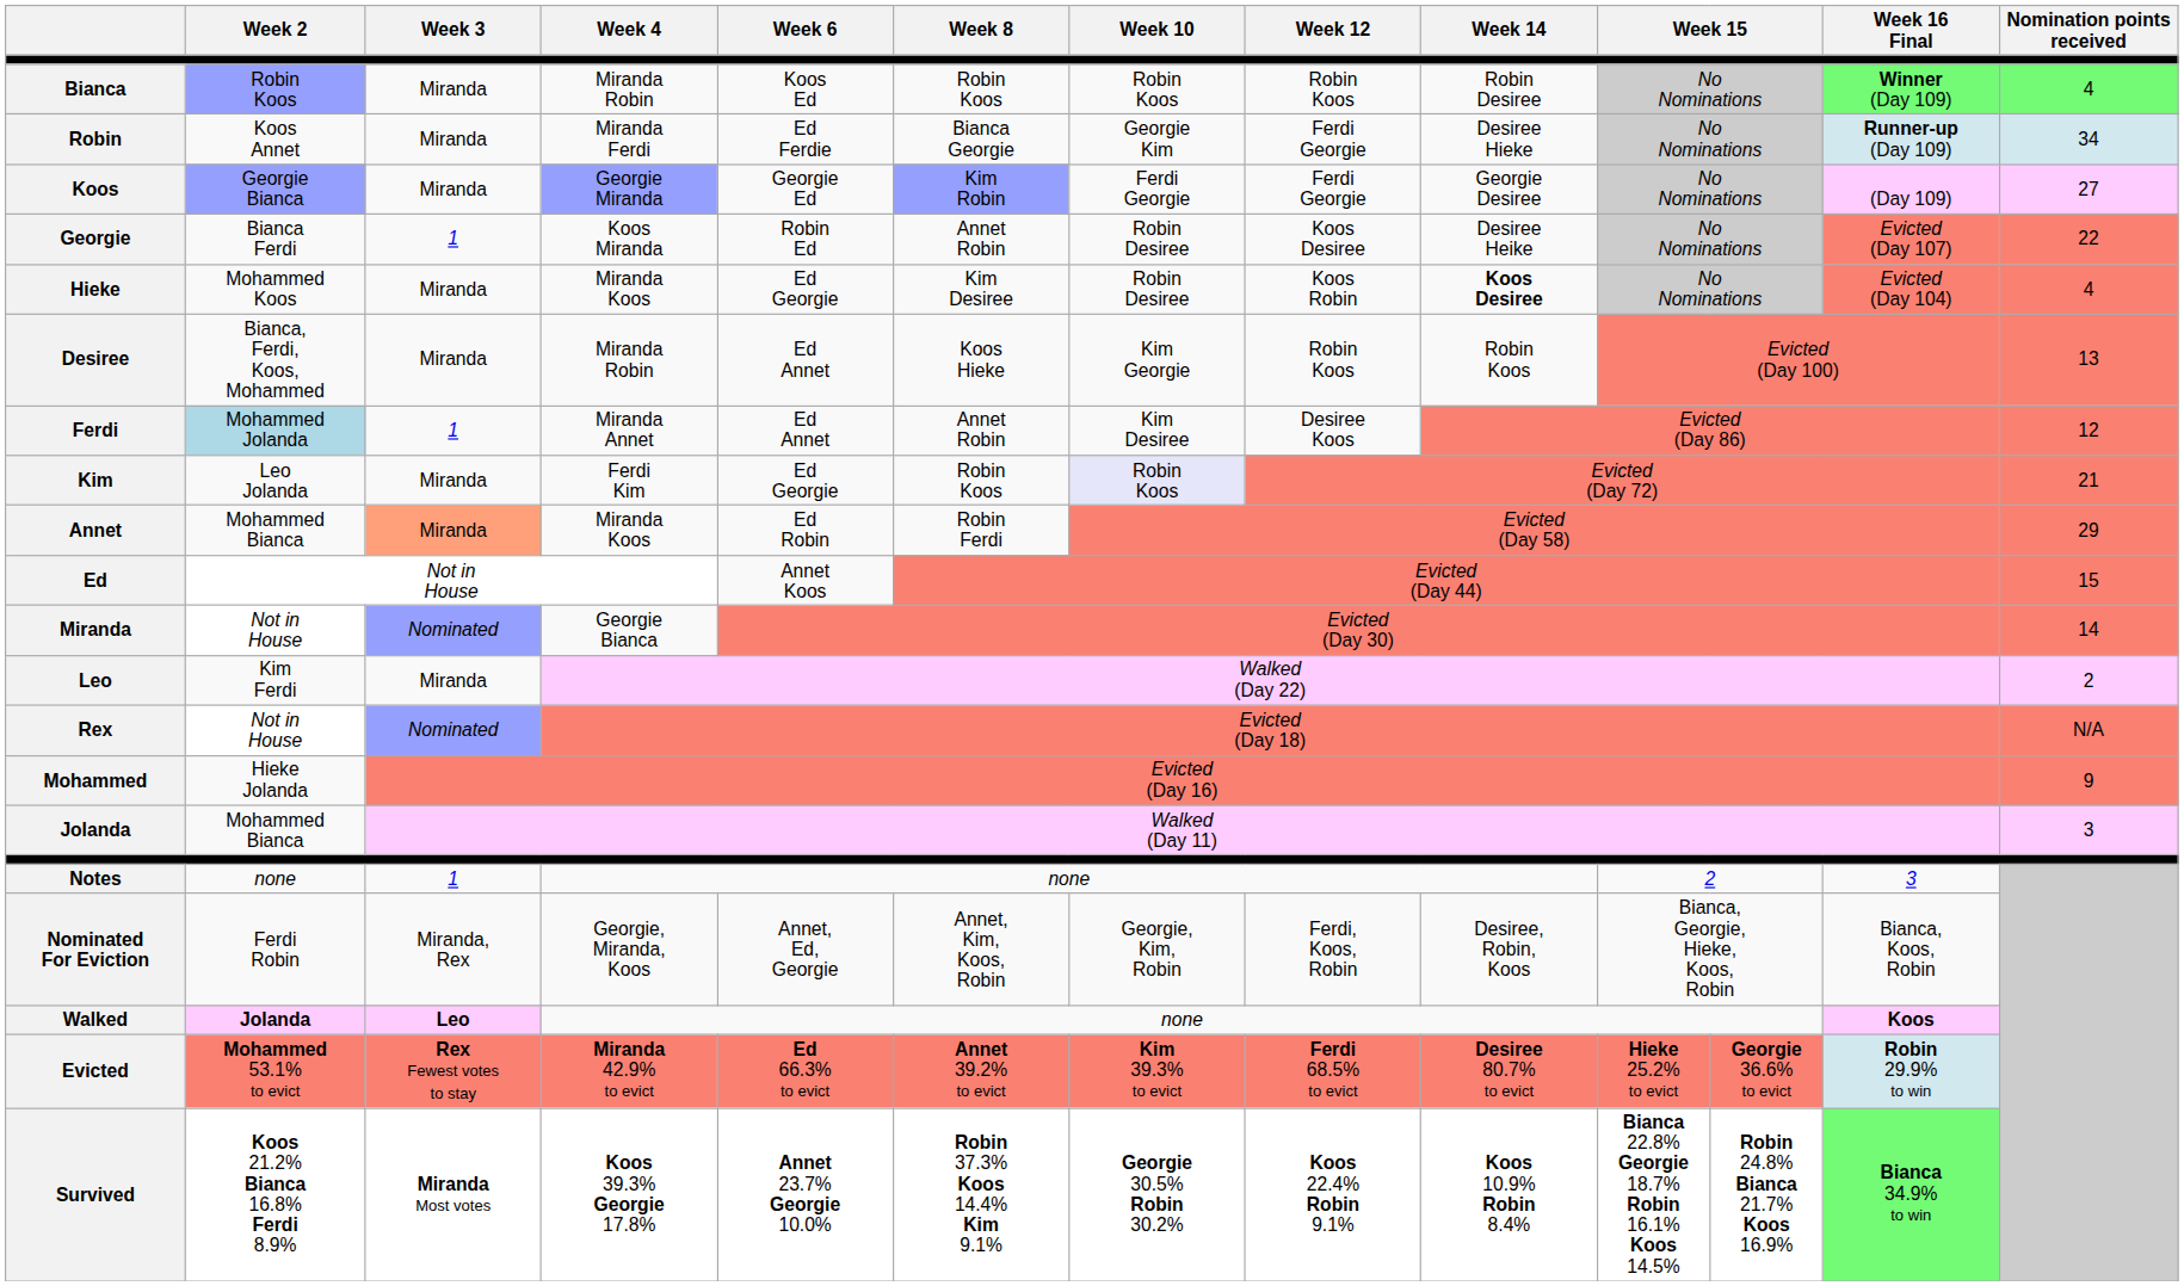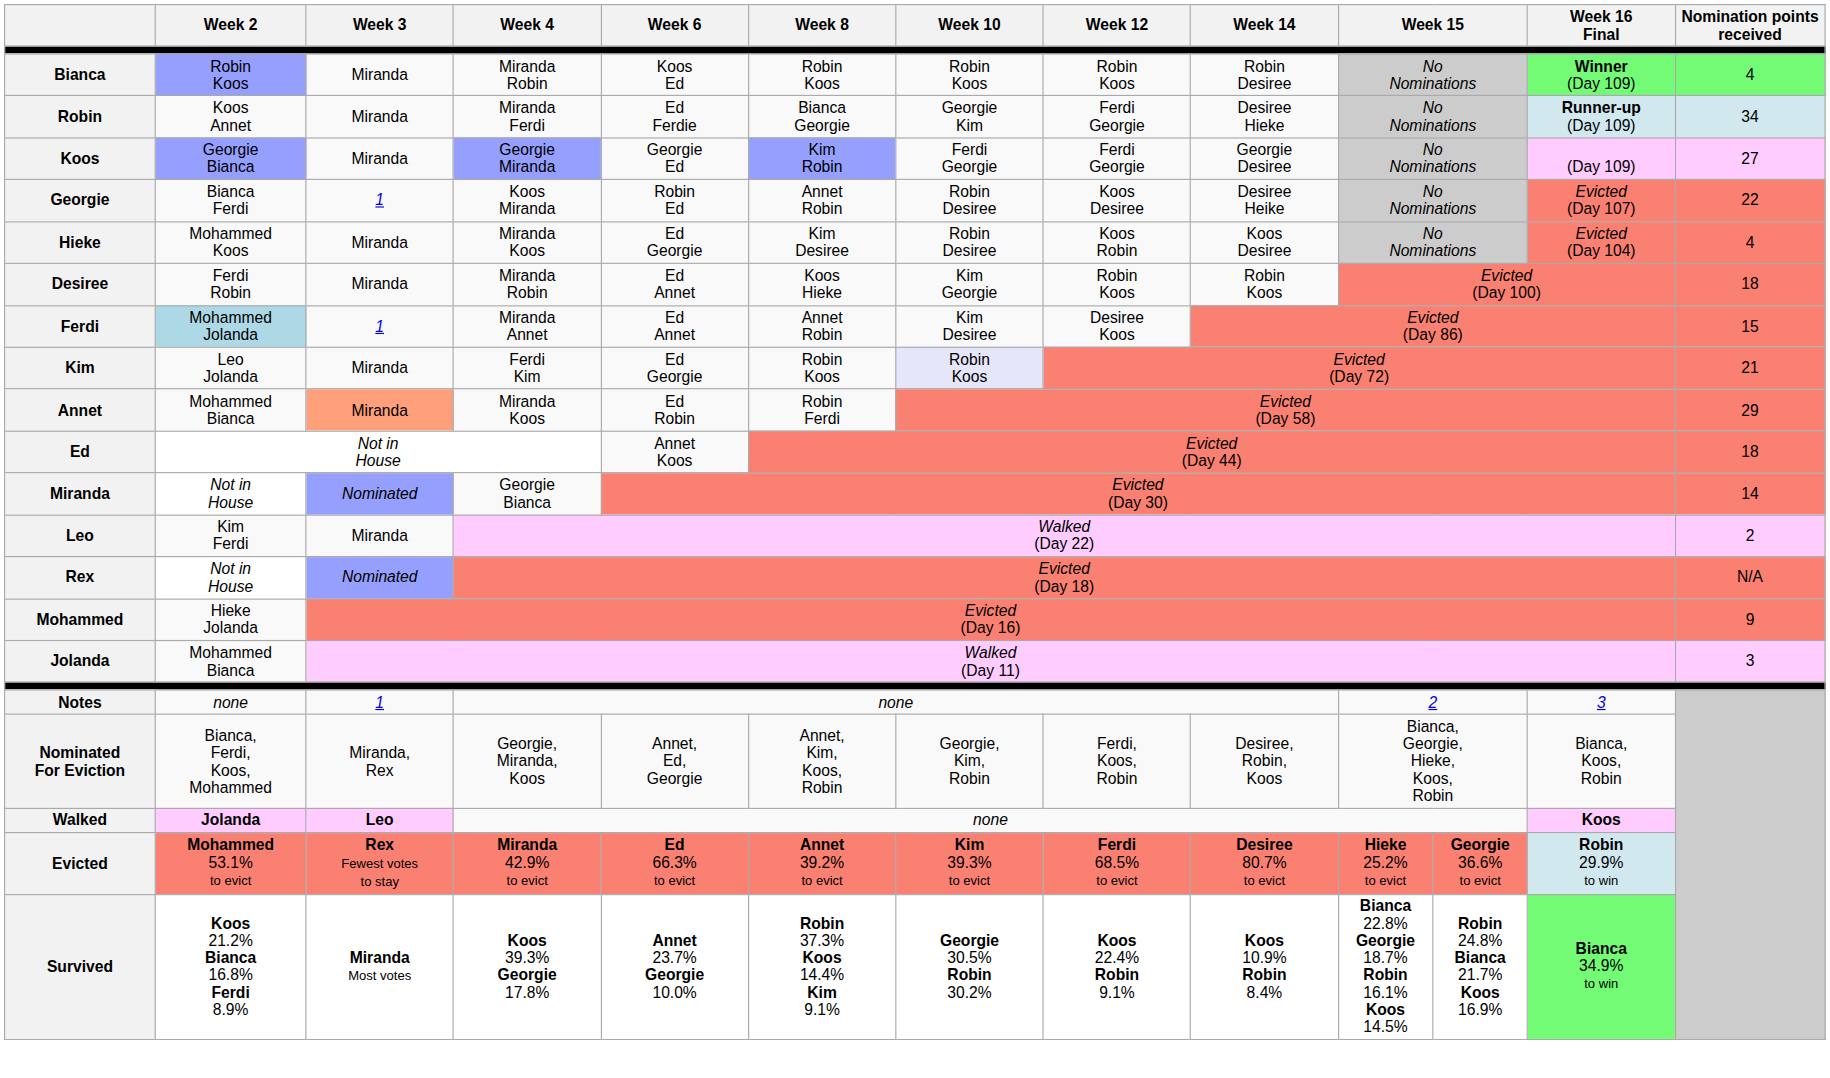 <table class="wikitable" style="text-align:center; width:100%; font-size:85%; line-height:15px;">
 <tr>
 <th style="width:5%"></th>
 <th style="width:5%">Week 2</th>
 <th style="width:5%">Week 3</th>
 <th style="width:5%">Week 4</th>
 <th style="width:5%">Week 6</th>
 <th style="width:5%">Week 8</th>
 <th style="width:5%">Week 10</th>
 <th style="width:5%">Week 12</th>
 <th style="width:5%">Week 14</th>
 <th style="width:5%" colspan="2">Week 15</th>
 <th style="width:5%">Week 16<br>Final</th>
 <th style="width:5%">Nomination points received</th>
 </tr>
 <tr>
 <th style="background:#000" colspan="13"></th>
 </tr>
 <tr>
 <th>Bianca</th>
 <td style="background:#959FFD;">Robin<br>Koos</td>
 <td>Miranda</td>
 <td>Miranda<br>Robin</td>
 <td>Koos<br>Ed</td>
 <td>Robin<br>Koos</td>
 <td>Robin<br>Koos</td>
 <td>Robin<br>Koos</td>
 <td>Robin<br>Desiree</td>
 <td style="background:#CCCCCC" colspan="2"><em>No<br>Nominations</em></td>
 <td style="background:#73FB76"><strong>Winner</strong><br>(Day 109)</td>
 <td style="background:#73FB76">4</td>
 </tr>
 <tr>
 <th>Robin</th>
 <td>Koos<br>Annet</td>
 <td>Miranda</td>
 <td>Miranda<br>Ferdi</td>
 <td>Ed<br>Ferdie</td>
 <td>Bianca<br>Georgie</td>
 <td>Georgie<br>Kim</td>
 <td>Ferdi<br>Georgie</td>
 <td>Desiree<br>Hieke</td>
 <td style="background:#CCCCCC" colspan="2"><em>No<br>Nominations</em></td>
 <td style="background:#D1E8EF"><strong>Runner-up</strong><br>(Day 109)</td>
 <td style="background:#D1E8EF">34</td>
 </tr>
 <tr>
 <th>Koos</th>
 <td style="background:#959FFD;">Georgie<br>Bianca</td>
 <td>Miranda</td>
 <td style="background:#959FFD;">Georgie<br>Miranda</td>
 <td>Georgie<br>Ed</td>
 <td style="background:#959FFD;">Kim<br>Robin</td>
 <td>Ferdi<br>Georgie</td>
 <td>Ferdi<br>Georgie</td>
 <td>Georgie<br>Desiree</td>
 <td style="background:#CCCCCC" colspan="2"><em>No<br>Nominations</em></td>
 <td style="background:#FFCCFF"><em></em><br>(Day 109)</td>
 <td style="background:#FFCCFF">27</td>
 </tr>
 <tr>
 <th>Georgie</th>
 <td>Bianca<br>Ferdi</td>
 <td><em><a href='#'>1</a></em></td>
 <td>Koos<br>Miranda</td>
 <td>Robin<br>Ed</td>
 <td>Annet<br>Robin</td>
 <td>Robin<br>Desiree</td>
 <td>Koos<br>Desiree</td>
 <td>Desiree<br>Heike</td>
 <td style="background:#CCCCCC" colspan="2"><em>No<br>Nominations</em></td>
 <td style="background:#FA8072"><em>Evicted</em><br>(Day 107)</td>
 <td style="background:#FA8072">22</td>
 </tr>
 <tr>
 <th>Hieke</th>
 <td>Mohammed<br>Koos</td>
 <td>Miranda</td>
 <td>Miranda<br>Koos</td>
 <td>Ed<br>Georgie</td>
 <td>Kim<br>Desiree</td>
 <td>Robin<br>Desiree</td>
 <td>Koos<br>Robin</td>
-<td><strong>Koos<br>Desiree</strong></td>
+<td>Koos<br>Desiree</td>
 <td style="background:#CCCCCC" colspan="2"><em>No<br>Nominations</em></td>
 <td style="background:#FA8072"><em>Evicted</em><br>(Day 104)</td>
 <td style="background:#FA8072">4</td>
 </tr>
 <tr>
 <th>Desiree</th>
-<td>Bianca,<br>Ferdi,<br>Koos,<br>Mohammed</td>
+<td>Ferdi<br>Robin</td>
 <td>Miranda</td>
 <td>Miranda<br>Robin</td>
 <td>Ed<br>Annet</td>
 <td>Koos<br>Hieke</td>
 <td>Kim<br>Georgie</td>
 <td>Robin<br>Koos</td>
 <td>Robin<br>Koos</td>
 <td style="background:#FA8072" colspan="3"><em>Evicted</em><br>(Day 100)</td>
-<td style="background:#FA8072">13</td>
+<td style="background:#FA8072">18</td>
 </tr>
 <tr>
 <th>Ferdi</th>
 <td style="background: lightblue;">Mohammed<br>Jolanda</td>
 <td><em><a href='#'>1</a></em></td>
 <td>Miranda<br>Annet</td>
 <td>Ed<br>Annet</td>
 <td>Annet<br>Robin</td>
 <td>Kim<br>Desiree</td>
 <td>Desiree<br>Koos</td>
 <td style="background:#FA8072" colspan="4"><em>Evicted</em><br>(Day 86)</td>
-<td style="background:#FA8072">12</td>
+<td style="background:#FA8072">15</td>
 </tr>
 <tr>
 <th>Kim</th>
 <td>Leo<br>Jolanda</td>
 <td>Miranda</td>
 <td>Ferdi<br>Kim</td>
 <td>Ed<br>Georgie</td>
 <td>Robin<br>Koos</td>
 <td style="background: lavender;">Robin<br>Koos</td>
 <td style="background:#FA8072" colspan="5"><em>Evicted</em><br>(Day 72)</td>
 <td style="background:#FA8072">21</td>
 </tr>
 <tr>
 <th>Annet</th>
 <td>Mohammed<br>Bianca</td>
 <td style="background: lightsalmon;">Miranda</td>
 <td>Miranda<br>Koos</td>
 <td>Ed<br>Robin</td>
 <td>Robin<br>Ferdi</td>
 <td style="background:#FA8072" colspan="6"><em>Evicted</em><br>(Day 58)</td>
 <td style="background:#FA8072">29</td>
 </tr>
 <tr>
 <th>Ed</th>
 <td style="background:#FFFFFF" colspan="3"><em>Not in<br>House</em></td>
 <td>Annet<br>Koos</td>
 <td style="background:#FA8072" colspan="7"><em>Evicted</em><br>(Day 44)</td>
-<td style="background:#FA8072">15</td>
+<td style="background:#FA8072">18</td>
 </tr>
 <tr>
 <th>Miranda</th>
 <td style="background:#FFFFFF"><em>Not in<br>House</em></td>
 <td style="background:#959FFD"><em>Nominated</em></td>
 <td>Georgie<br>Bianca</td>
 <td style="background:#FA8072" colspan="8"><em>Evicted</em><br>(Day 30)</td>
 <td style="background:#FA8072">14</td>
 </tr>
 <tr>
 <th>Leo</th>
 <td>Kim<br>Ferdi</td>
 <td>Miranda</td>
 <td style="background:#FFCCFF" colspan="9"><em>Walked</em><br>(Day 22)</td>
 <td style="background:#FFCCFF">2</td>
 </tr>
 <tr>
 <th>Rex</th>
 <td style="background:#FFFFFF"><em>Not in<br>House</em></td>
 <td style="background:#959FFD"><em>Nominated</em></td>
 <td style="background:#FA8072" colspan="9"><em>Evicted</em><br>(Day 18)</td>
 <td style="background:#FA8072">N/A</td>
 </tr>
 <tr>
 <th>Mohammed</th>
 <td>Hieke<br>Jolanda</td>
 <td style="background:#FA8072" colspan="10"><em>Evicted</em><br>(Day 16)</td>
 <td style="background:#FA8072">9</td>
 </tr>
 <tr>
 <th>Jolanda</th>
 <td>Mohammed<br>Bianca</td>
 <td style="background:#FFCCFF" colspan="10"><em>Walked</em><br>(Day 11)</td>
 <td style="background:#FFCCFF">3</td>
 </tr>
 <tr>
 <th style="background:#000000" colspan="13"></th>
 </tr>
 <tr>
 <th>Notes</th>
 <td><em>none</em></td>
 <td><em><a href='#'>1</a></em></td>
 <td colspan="6"><em>none</em></td>
 <td colspan="2"><em><a href='#'>2</a></em></td>
 <td><em><a href='#'>3</a></em></td>
 <td rowspan="5" style="background:#ccc"></td>
 </tr>
 <tr>
 <th>Nominated<br>For Eviction</th>
-<td>Ferdi<br>Robin</td>
+<td>Bianca,<br>Ferdi,<br>Koos,<br>Mohammed</td>
 <td>Miranda,<br>Rex</td>
 <td>Georgie,<br>Miranda,<br>Koos</td>
 <td>Annet,<br>Ed,<br>Georgie</td>
 <td>Annet,<br>Kim,<br>Koos,<br>Robin</td>
 <td>Georgie,<br>Kim,<br>Robin</td>
 <td>Ferdi,<br>Koos,<br>Robin</td>
 <td>Desiree,<br>Robin,<br>Koos</td>
 <td colspan="2">Bianca,<br>Georgie,<br>Hieke,<br>Koos,<br>Robin</td>
 <td>Bianca,<br>Koos,<br>Robin</td>
 </tr>
 <tr>
 <th>Walked</th>
 <td style="background:#FFCCFF"><strong>Jolanda</strong></td>
 <td style="background:#FFCCFF"><strong>Leo</strong></td>
 <td colspan="8"><em>none</em></td>
 <td style="background:#FFCCFF"><strong>Koos</strong></td>
 </tr>
 <tr>
 <th>Evicted</th>
 <td style="background:#FA8072"><strong>Mohammed</strong><br>53.1%<br><small>to evict</small></td>
 <td style="background:#FA8072"><strong>Rex</strong><br><small>Fewest votes<br>to stay</small></td>
 <td style="background:#FA8072"><strong>Miranda</strong><br>42.9%<br><small>to evict</small></td>
 <td style="background:#FA8072"><strong>Ed</strong><br>66.3%<br><small>to evict</small></td>
 <td style="background:#FA8072"><strong>Annet</strong><br>39.2%<br><small>to evict</small></td>
 <td style="background:#FA8072"><strong>Kim</strong><br>39.3%<br><small>to evict</small></td>
 <td style="background:#FA8072"><strong>Ferdi</strong><br>68.5%<br><small>to evict</small></td>
 <td style="background:#FA8072"><strong>Desiree</strong><br>80.7%<br><small>to evict</small></td>
 <td style="background:#FA8072"><strong>Hieke</strong><br>25.2%<br><small>to evict</small></td>
 <td style="background:#FA8072"><strong>Georgie</strong><br>36.6%<br><small>to evict</small></td>
 <td style="background:#D1E8EF"><strong>Robin</strong><br>29.9%<br><small>to win</small></td>
 </tr>
 <tr>
 <th>Survived</th>
 <td style="background:#FFFFFF"><strong>Koos</strong><br>21.2%<br><strong>Bianca</strong><br>16.8%<br><strong>Ferdi</strong><br>8.9%</td>
 <td style="background:#FFFFFF"><strong>Miranda</strong><br><small>Most votes</small></td>
 <td style="background:#FFFFFF"><strong>Koos</strong><br>39.3%<br><strong>Georgie</strong><br>17.8%</td>
 <td style="background:#FFFFFF"><strong>Annet</strong><br>23.7%<br><strong>Georgie</strong><br>10.0%</td>
 <td style="background:#FFFFFF"><strong>Robin</strong><br>37.3%<br><strong>Koos</strong><br>14.4%<br><strong>Kim</strong><br>9.1%</td>
 <td style="background:#FFFFFF"><strong>Georgie</strong><br>30.5%<br><strong>Robin</strong><br>30.2%</td>
 <td style="background:#FFFFFF"><strong>Koos</strong><br>22.4%<br><strong>Robin</strong><br>9.1%</td>
 <td style="background:#FFFFFF"><strong>Koos</strong><br>10.9%<br><strong>Robin</strong><br>8.4%</td>
 <td style="background:#FFFFFF"><strong>Bianca</strong><br>22.8%<br><strong>Georgie</strong><br>18.7%<br><strong>Robin</strong><br>16.1%<br><strong>Koos</strong><br>14.5%</td>
 <td style="background:#FFFFFF"><strong>Robin</strong><br>24.8%<br><strong>Bianca</strong><br>21.7%<br><strong>Koos</strong><br>16.9%</td>
 <td style="background:#73FB76"><strong>Bianca</strong><br>34.9%<br><small>to win</small></td>
 </tr>
 </table>
